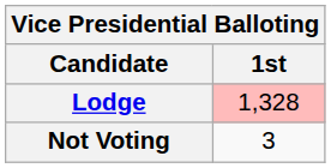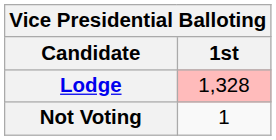 <table class="wikitable sortable" style="text-align:center">
 <tr>
 <th colspan="2"><strong>Vice Presidential Balloting</strong></th>
 </tr>
 <tr>
 <th>Candidate</th>
 <th>1st</th>
 </tr>
 <tr>
 <th><a href='#'>Lodge</a></th>
 <td style="background:#fbb;">1,328</td>
 </tr>
 <tr>
 <th>Not Voting</th>
-<td>3</td>
+<td>1</td>
 </tr>
 </table>
